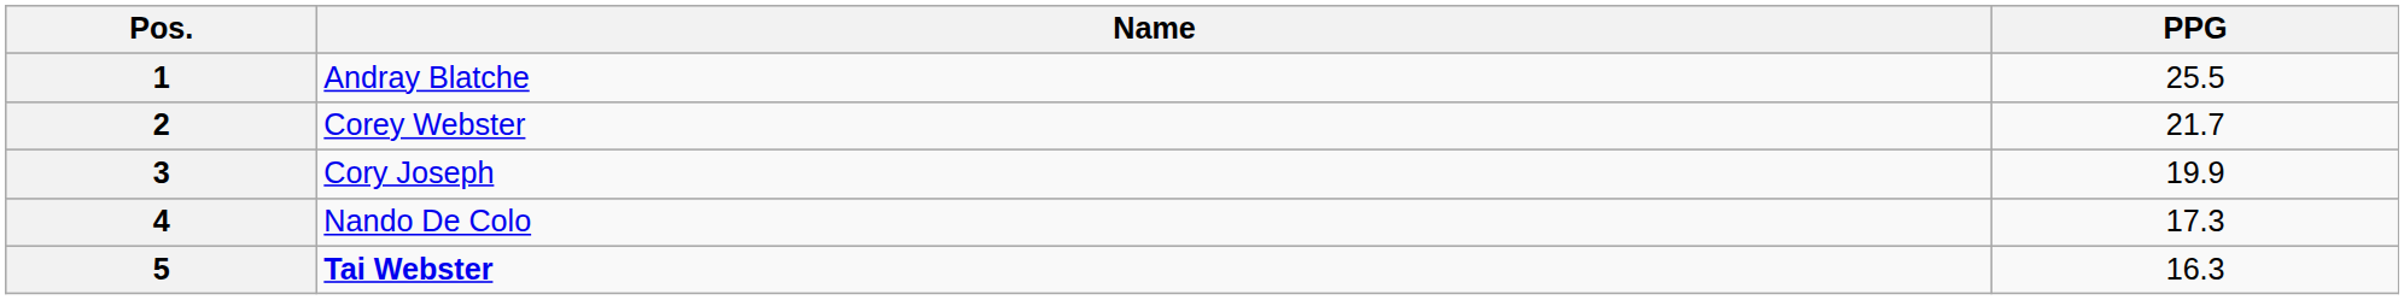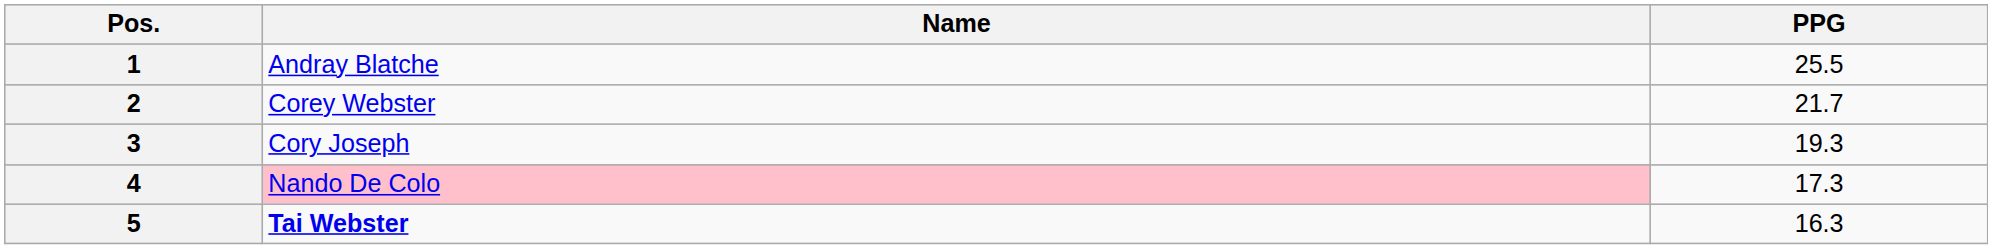 <table class=wikitable width=100% style="text-align:center;">
 <tr>
 <th width="13%">Pos.</th>
 <th width="70%">Name</th>
 <th width="17%">PPG</th>
 </tr>
 <tr>
 <th>1</th>
 <td align=left> <a href='#'>Andray Blatche</a></td>
 <td>25.5</td>
 </tr>
 <tr>
 <th>2</th>
 <td align=left> <a href='#'>Corey Webster</a></td>
 <td>21.7</td>
 </tr>
 <tr>
 <th>3</th>
 <td align=left> <a href='#'>Cory Joseph</a></td>
-<td>19.9</td>
+<td>19.3</td>
 </tr>
 <tr>
 <th>4</th>
-<td align=left> <a href='#'>Nando De Colo</a></td>
+<td align=left style="background: pink;"> <a href='#'>Nando De Colo</a></td>
 <td>17.3</td>
 </tr>
 <tr>
 <th>5</th>
 <td align=left><strong> <a href='#'>Tai Webster</a></strong></td>
 <td>16.3</td>
 </tr>
 </table>
